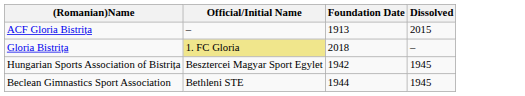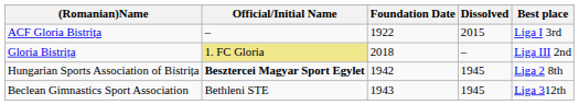 <table class="wikitable sortable mw-collapsible" style=" font-size: 87%;">
 <tr>
 <th>(Romanian)Name</th>
 <th>Official/Initial Name</th>
 <th>Foundation Date</th>
 <th>Dissolved</th>
+<th>Best place</th>
 </tr>
 <tr>
 <td><a href='#'>ACF Gloria Bistrița</a></td>
 <td>–</td>
-<td>1913</td>
+<td>1922</td>
 <td>2015</td>
+<td><a href='#'>Liga I</a> 3rd</td>
 </tr>
 <tr>
 <td><a href='#'>Gloria Bistrița</a></td>
 <td style="background: khaki;">1. FC Gloria</td>
 <td>2018</td>
 <td>–</td>
+<td><a href='#'>Liga III</a> 2nd</td>
 </tr>
 <tr>
 <td>Hungarian Sports Association of Bistrița</td>
-<td>Besztercei Magyar Sport Egylet</td>
+<td><strong>Besztercei Magyar Sport Egylet</strong></td>
 <td>1942</td>
 <td>1945</td>
+<td><a href='#'>Liga 2</a> 8th</td>
 </tr>
 <tr>
 <td>Beclean Gimnastics Sport Association</td>
 <td>Bethleni STE</td>
-<td>1944</td>
+<td>1943</td>
 <td>1945</td>
+<td><a href='#'>Liga 3</a>12th</td>
 </tr>
 </table>
